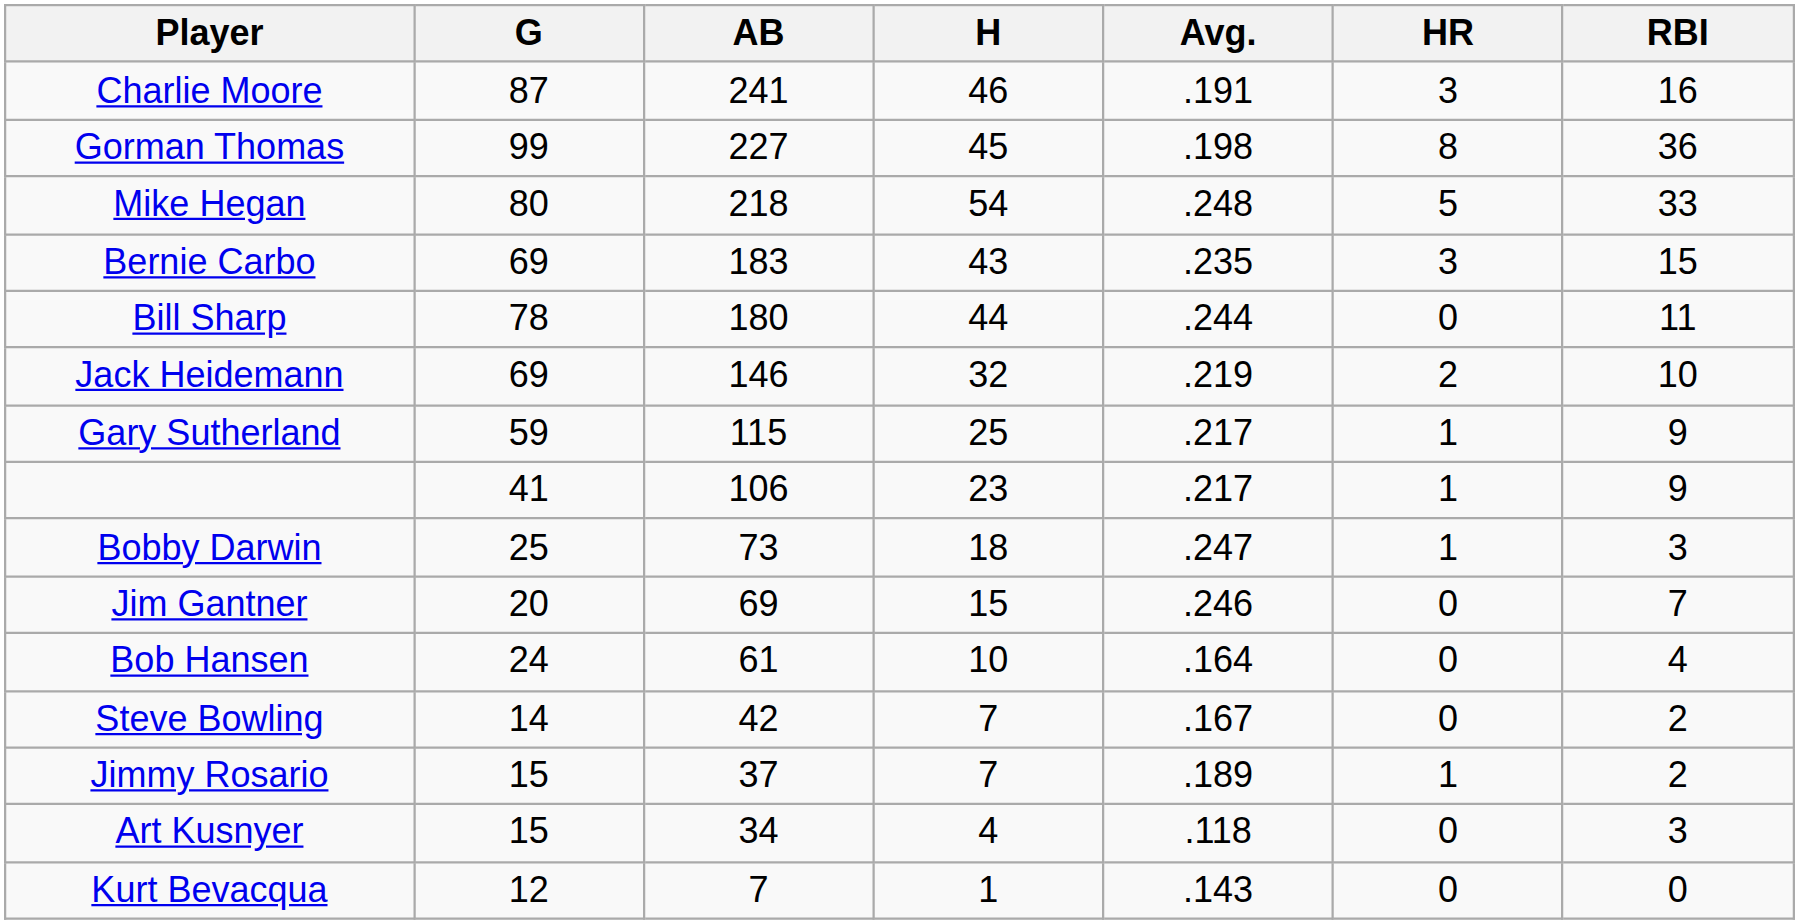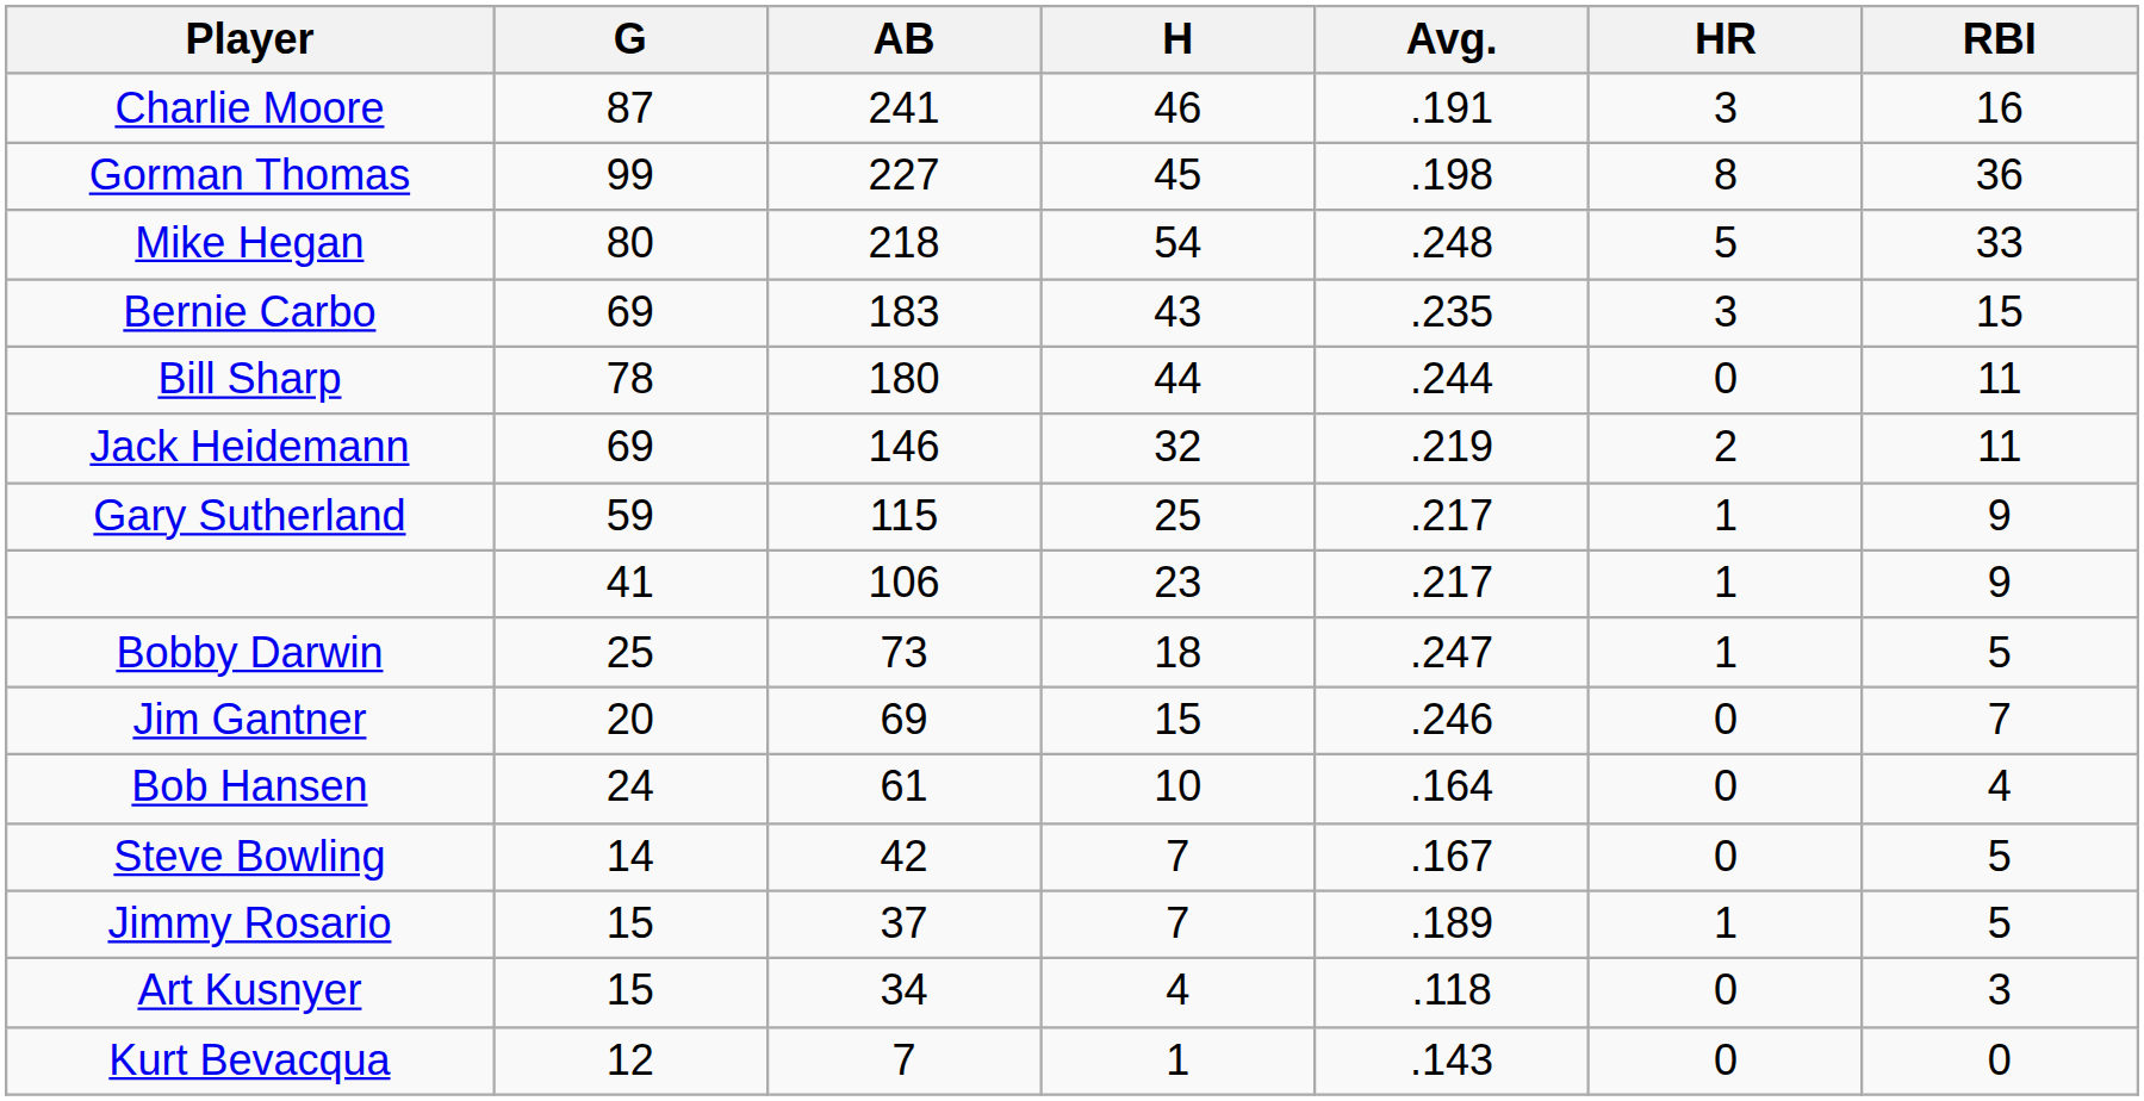 <table class="wikitable sortable">
 <tr>
 <th bgcolor="#DDDDFF" width="16%">Player</th>
 <th bgcolor="#DDDDFF" width="9%">G</th>
 <th bgcolor="#DDDDFF" width="9%">AB</th>
 <th bgcolor="#DDDDFF" width="9%">H</th>
 <th bgcolor="#DDDDFF" width="9%">Avg.</th>
 <th bgcolor="#DDDDFF" width="9%">HR</th>
 <th bgcolor="#DDDDFF" width="9%">RBI</th>
 </tr>
 <tr align="center">
 <td><a href='#'>Charlie Moore</a></td>
 <td>87</td>
 <td>241</td>
 <td>46</td>
 <td>.191</td>
 <td>3</td>
 <td>16</td>
 </tr>
 <tr align=center>
 <td><a href='#'>Gorman Thomas</a></td>
 <td>99</td>
 <td>227</td>
 <td>45</td>
 <td>.198</td>
 <td>8</td>
 <td>36</td>
 </tr>
 <tr align=center>
 <td><a href='#'>Mike Hegan</a></td>
 <td>80</td>
 <td>218</td>
 <td>54</td>
 <td>.248</td>
 <td>5</td>
 <td>33</td>
 </tr>
 <tr align=center>
 <td><a href='#'>Bernie Carbo</a></td>
 <td>69</td>
 <td>183</td>
 <td>43</td>
 <td>.235</td>
 <td>3</td>
 <td>15</td>
 </tr>
 <tr align=center>
 <td><a href='#'>Bill Sharp</a></td>
 <td>78</td>
 <td>180</td>
 <td>44</td>
 <td>.244</td>
 <td>0</td>
 <td>11</td>
 </tr>
 <tr align=center>
 <td><a href='#'>Jack Heidemann</a></td>
 <td>69</td>
 <td>146</td>
 <td>32</td>
 <td>.219</td>
 <td>2</td>
-<td>10</td>
+<td>11</td>
 </tr>
 <tr align=center>
 <td><a href='#'>Gary Sutherland</a></td>
 <td>59</td>
 <td>115</td>
 <td>25</td>
 <td>.217</td>
 <td>1</td>
 <td>9</td>
 </tr>
 <tr align=center>
 <td></td>
 <td>41</td>
 <td>106</td>
 <td>23</td>
 <td>.217</td>
 <td>1</td>
 <td>9</td>
 </tr>
 <tr align="center">
 <td><a href='#'>Bobby Darwin</a></td>
 <td>25</td>
 <td>73</td>
 <td>18</td>
 <td>.247</td>
 <td>1</td>
-<td>3</td>
+<td>5</td>
 </tr>
 <tr align=center>
 <td><a href='#'>Jim Gantner</a></td>
 <td>20</td>
 <td>69</td>
 <td>15</td>
 <td>.246</td>
 <td>0</td>
 <td>7</td>
 </tr>
 <tr align=center>
 <td><a href='#'>Bob Hansen</a></td>
 <td>24</td>
 <td>61</td>
 <td>10</td>
 <td>.164</td>
 <td>0</td>
 <td>4</td>
 </tr>
 <tr align=center>
 <td><a href='#'>Steve Bowling</a></td>
 <td>14</td>
 <td>42</td>
 <td>7</td>
 <td>.167</td>
 <td>0</td>
-<td>2</td>
+<td>5</td>
 </tr>
 <tr align=center>
 <td><a href='#'>Jimmy Rosario</a></td>
 <td>15</td>
 <td>37</td>
 <td>7</td>
 <td>.189</td>
 <td>1</td>
-<td>2</td>
+<td>5</td>
 </tr>
 <tr align=center>
 <td><a href='#'>Art Kusnyer</a></td>
 <td>15</td>
 <td>34</td>
 <td>4</td>
 <td>.118</td>
 <td>0</td>
 <td>3</td>
 </tr>
 <tr align=center>
 <td><a href='#'>Kurt Bevacqua</a></td>
 <td>12</td>
 <td>7</td>
 <td>1</td>
 <td>.143</td>
 <td>0</td>
 <td>0</td>
 </tr>
 </table>
